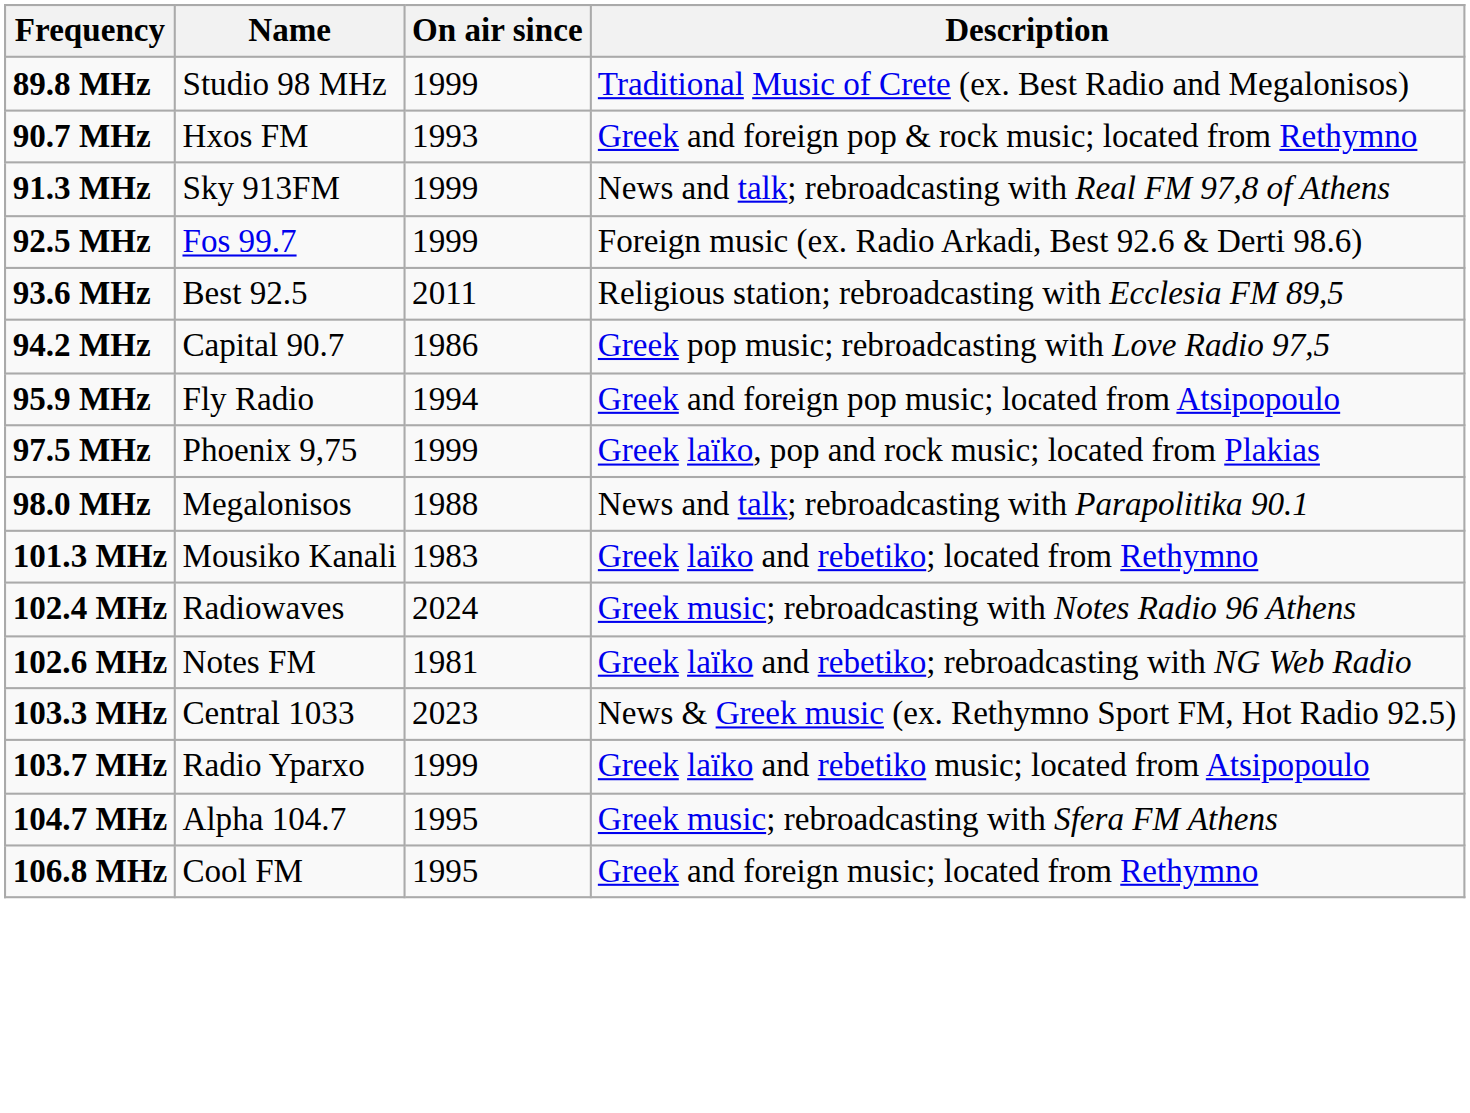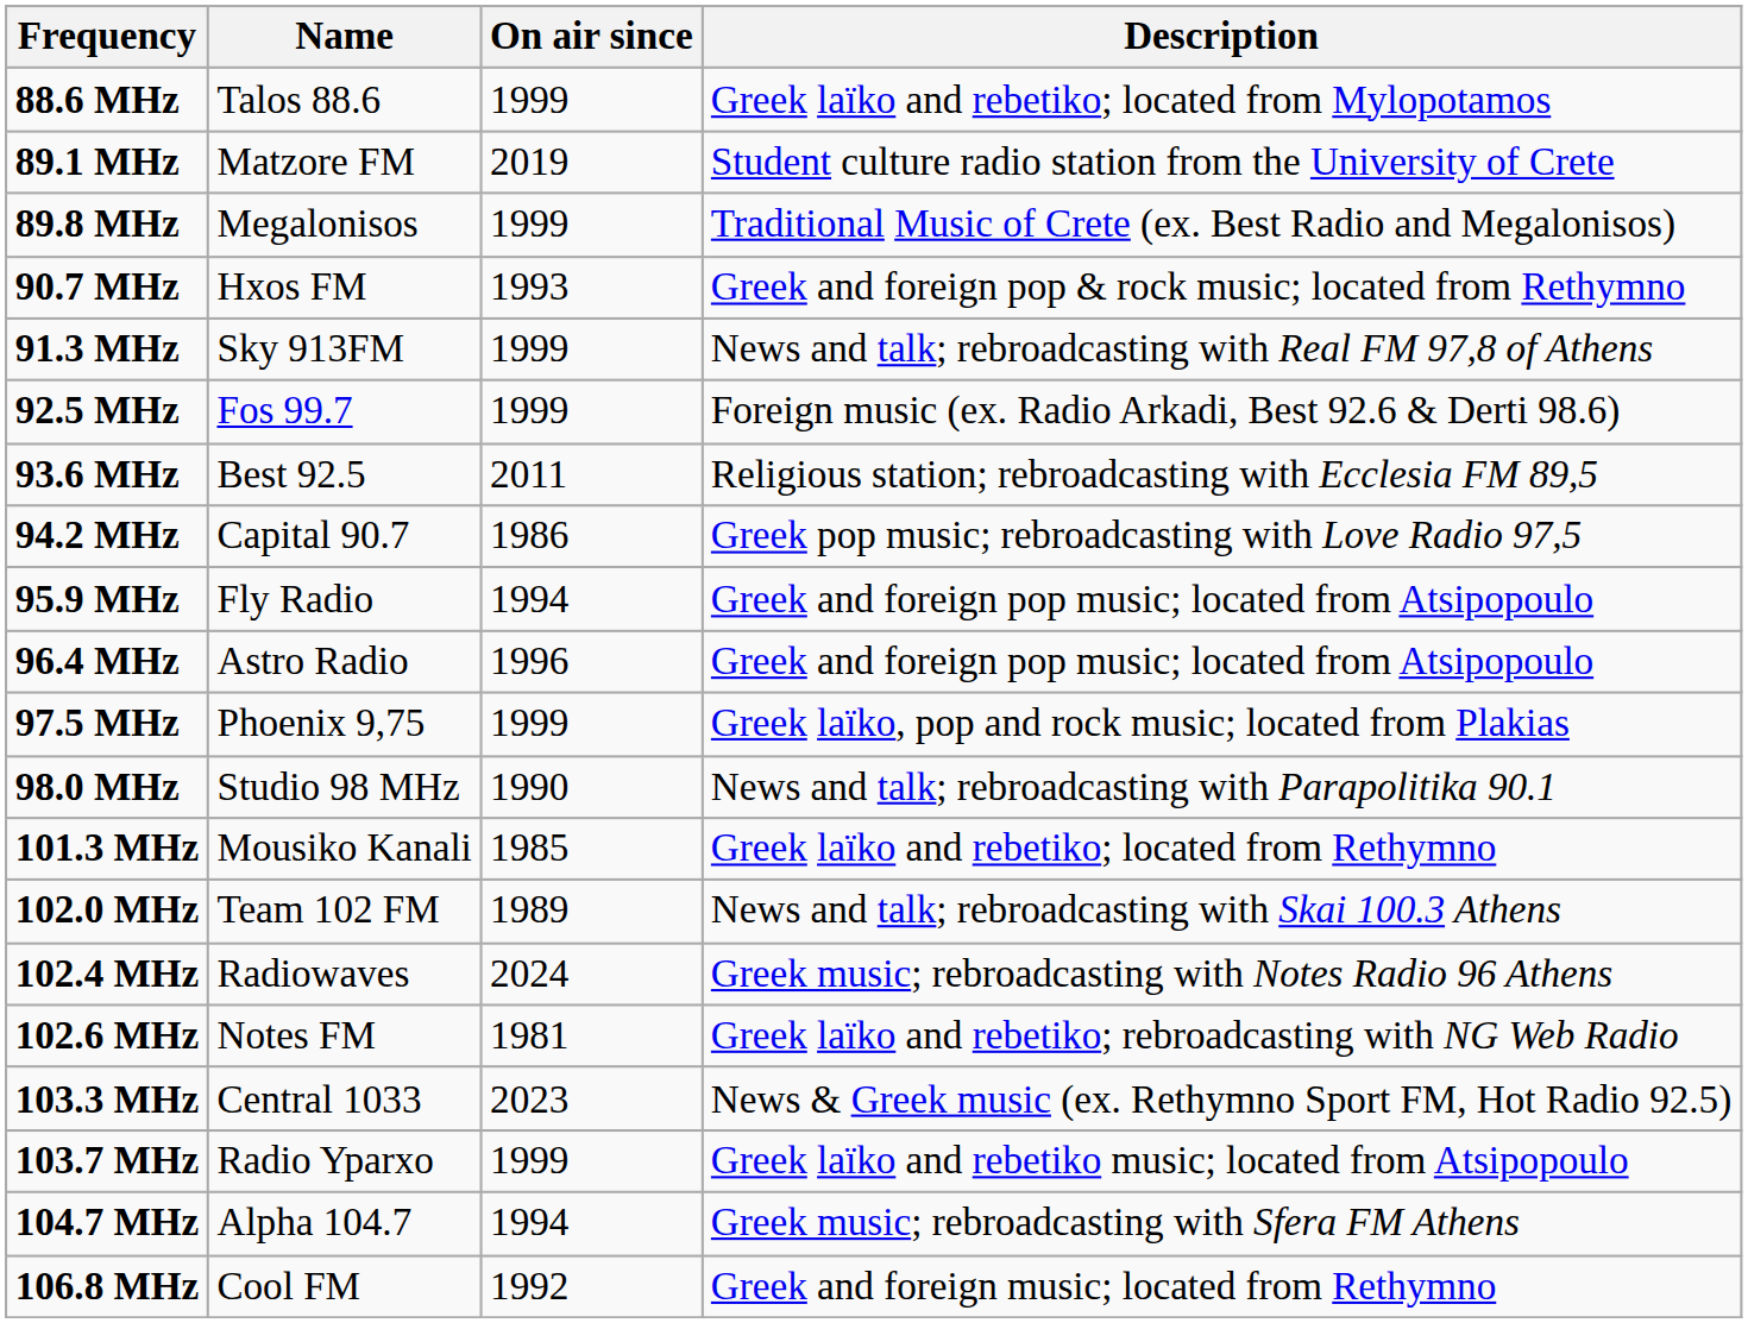 <table class="wikitable">
 <tr>
 <th>Frequency</th>
 <th>Name</th>
 <th>On air since</th>
 <th>Description</th>
 </tr>
 <tr>
+<td><strong>88.6 MHz</strong></td>
+<td>Talos 88.6</td>
+<td>1999</td>
+<td><a href='#'>Greek</a> <a href='#'>laïko</a> and <a href='#'>rebetiko</a>; located from <a href='#'>Mylopotamos</a></td>
+</tr>
+<tr>
+<td><strong>89.1 MHz</strong></td>
+<td>Matzore FM</td>
+<td>2019</td>
+<td><a href='#'>Student</a> culture radio station from the <a href='#'>University of Crete</a></td>
+</tr>
+<tr>
 <td><strong>89.8 MHz</strong></td>
-<td>Studio 98 MHz</td>
+<td>Megalonisos</td>
 <td>1999</td>
 <td><a href='#'>Traditional</a> <a href='#'>Music of Crete</a> (ex. Best Radio and Megalonisos)</td>
 </tr>
 <tr>
 <td><strong>90.7 MHz</strong></td>
 <td>Hxos FM</td>
 <td>1993</td>
 <td><a href='#'>Greek</a> and foreign pop & rock music; located from <a href='#'>Rethymno</a></td>
 </tr>
 <tr>
 <td><strong>91.3 MHz</strong></td>
 <td>Sky 913FM</td>
 <td>1999</td>
 <td>News and <a href='#'>talk</a>; rebroadcasting with <em>Real FM 97,8 of Athens</em></td>
 </tr>
 <tr>
 <td><strong>92.5 MHz</strong></td>
 <td><a href='#'>Fos 99.7</a></td>
 <td>1999</td>
 <td>Foreign music (ex. Radio Arkadi, Best 92.6 & Derti 98.6)</td>
 </tr>
 <tr>
 <td><strong>93.6 MHz</strong></td>
 <td>Best 92.5</td>
 <td>2011</td>
 <td>Religious station; rebroadcasting with <em>Ecclesia FM 89,5</em></td>
 </tr>
 <tr>
 <td><strong>94.2 MHz</strong></td>
 <td>Capital 90.7</td>
 <td>1986</td>
 <td><a href='#'>Greek</a> pop music; rebroadcasting with <em>Love Radio 97,5</em></td>
 </tr>
 <tr>
 <td><strong>95.9 MHz</strong></td>
 <td>Fly Radio</td>
 <td>1994</td>
 <td><a href='#'>Greek</a> and foreign pop music; located from <a href='#'>Atsipopoulo</a></td>
 </tr>
 <tr>
+<td><strong>96.4 MHz</strong></td>
+<td>Astro Radio</td>
+<td>1996</td>
+<td><a href='#'>Greek</a> and foreign pop music; located from <a href='#'>Atsipopoulo</a></td>
+</tr>
+<tr>
 <td><strong>97.5 MHz</strong></td>
 <td>Phoenix 9,75</td>
 <td>1999</td>
 <td><a href='#'>Greek</a> <a href='#'>laïko</a>, pop and rock music; located from <a href='#'>Plakias</a></td>
 </tr>
 <tr>
 <td><strong>98.0 MHz</strong></td>
-<td>Megalonisos</td>
-<td>1988</td>
+<td>Studio 98 MHz</td>
+<td>1990</td>
 <td>News and <a href='#'>talk</a>; rebroadcasting with <em>Parapolitika 90.1</em></td>
 </tr>
 <tr>
 <td><strong>101.3 MHz</strong></td>
 <td>Mousiko Kanali</td>
-<td>1983</td>
+<td>1985</td>
 <td><a href='#'>Greek</a> <a href='#'>laïko</a> and <a href='#'>rebetiko</a>; located from <a href='#'>Rethymno</a></td>
+</tr>
+<tr>
+<td><strong>102.0 MHz</strong></td>
+<td>Team 102 FM</td>
+<td>1989</td>
+<td>News and <a href='#'>talk</a>; rebroadcasting with <em><a href='#'>Skai 100.3</a> Athens</em></td>
 </tr>
 <tr>
 <td><strong>102.4 MHz</strong></td>
 <td>Radiowaves</td>
 <td>2024</td>
 <td><a href='#'>Greek music</a>; rebroadcasting with <em>Notes Radio 96 Athens</em></td>
 </tr>
 <tr>
 <td><strong>102.6 MHz</strong></td>
 <td>Notes FM</td>
 <td>1981</td>
 <td><a href='#'>Greek</a> <a href='#'>laïko</a> and <a href='#'>rebetiko</a>; rebroadcasting with <em>NG Web Radio</em></td>
 </tr>
 <tr>
 <td><strong>103.3 MHz</strong></td>
 <td>Central 1033</td>
 <td>2023</td>
 <td>News & <a href='#'>Greek music</a> (ex. Rethymno Sport FM, Hot Radio 92.5)</td>
 </tr>
 <tr>
 <td><strong>103.7 MHz</strong></td>
 <td>Radio Yparxo</td>
 <td>1999</td>
 <td><a href='#'>Greek</a> <a href='#'>laïko</a> and <a href='#'>rebetiko</a> music; located from <a href='#'>Atsipopoulo</a></td>
 </tr>
 <tr>
 <td><strong>104.7 MHz</strong></td>
 <td>Alpha 104.7</td>
-<td>1995</td>
+<td>1994</td>
 <td><a href='#'>Greek music</a>; rebroadcasting with <em>Sfera FM Athens</em></td>
 </tr>
 <tr>
 <td><strong>106.8 MHz</strong></td>
 <td>Cool FM</td>
-<td>1995</td>
+<td>1992</td>
 <td><a href='#'>Greek</a> and foreign music; located from <a href='#'>Rethymno</a></td>
 </tr>
 </table>
